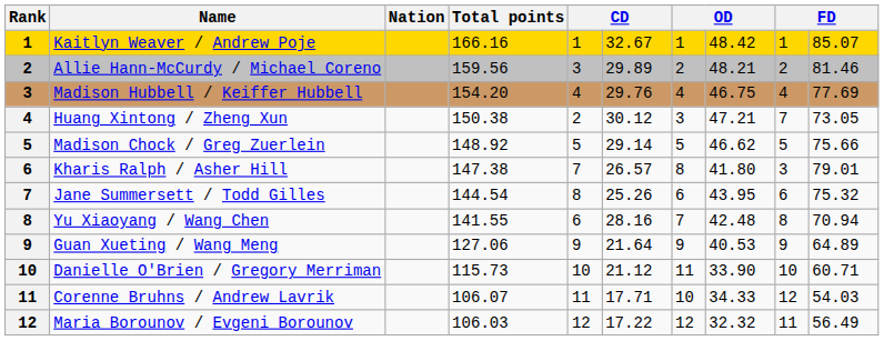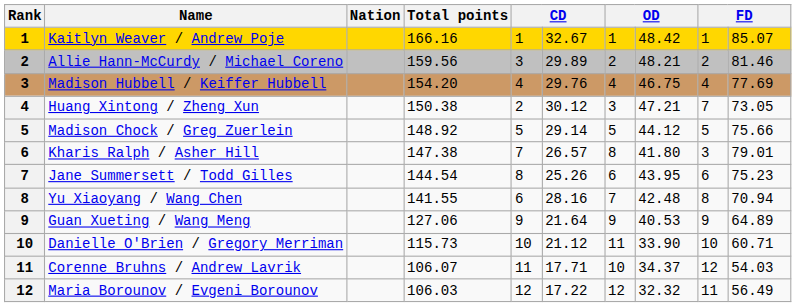 <table class="wikitable sortable">
 <tr>
 <th>Rank</th>
 <th>Name</th>
 <th>Nation</th>
 <th>Total points</th>
 <th colspan="2" width="80px"><a href='#'>CD</a></th>
 <th colspan="2" width="80px"><a href='#'>OD</a></th>
 <th colspan="2" width="80px"><a href='#'>FD</a></th>
 </tr>
 <tr bgcolor="gold">
 <td align="center"><strong>1</strong></td>
 <td><a href='#'>Kaitlyn Weaver</a> / <a href='#'>Andrew Poje</a></td>
 <td></td>
 <td>166.16</td>
 <td>1</td>
 <td>32.67</td>
 <td>1</td>
 <td>48.42</td>
 <td>1</td>
 <td>85.07</td>
 </tr>
 <tr bgcolor="silver">
 <td align="center"><strong>2</strong></td>
 <td><a href='#'>Allie Hann-McCurdy</a> / <a href='#'>Michael Coreno</a></td>
 <td></td>
 <td>159.56</td>
 <td>3</td>
 <td>29.89</td>
 <td>2</td>
 <td>48.21</td>
 <td>2</td>
 <td>81.46</td>
 </tr>
 <tr bgcolor="cc9966">
 <td align="center"><strong>3</strong></td>
 <td><a href='#'>Madison Hubbell</a> / <a href='#'>Keiffer Hubbell</a></td>
 <td></td>
 <td>154.20</td>
 <td>4</td>
 <td>29.76</td>
 <td>4</td>
 <td>46.75</td>
 <td>4</td>
 <td>77.69</td>
 </tr>
 <tr>
 <th>4</th>
 <td><a href='#'>Huang Xintong</a> / <a href='#'>Zheng Xun</a></td>
 <td></td>
 <td>150.38</td>
 <td>2</td>
 <td>30.12</td>
 <td>3</td>
 <td>47.21</td>
 <td>7</td>
 <td>73.05</td>
 </tr>
 <tr>
 <th>5</th>
 <td><a href='#'>Madison Chock</a> / <a href='#'>Greg Zuerlein</a></td>
 <td></td>
 <td>148.92</td>
 <td>5</td>
 <td>29.14</td>
 <td>5</td>
-<td>46.62</td>
+<td>44.12</td>
 <td>5</td>
 <td>75.66</td>
 </tr>
 <tr>
 <th>6</th>
 <td><a href='#'>Kharis Ralph</a> / <a href='#'>Asher Hill</a></td>
 <td></td>
 <td>147.38</td>
 <td>7</td>
 <td>26.57</td>
 <td>8</td>
 <td>41.80</td>
 <td>3</td>
 <td>79.01</td>
 </tr>
 <tr>
 <th>7</th>
 <td><a href='#'>Jane Summersett</a> / <a href='#'>Todd Gilles</a></td>
 <td></td>
 <td>144.54</td>
 <td>8</td>
 <td>25.26</td>
 <td>6</td>
 <td>43.95</td>
 <td>6</td>
-<td>75.32</td>
+<td>75.23</td>
 </tr>
 <tr>
 <th>8</th>
 <td><a href='#'>Yu Xiaoyang</a> / <a href='#'>Wang Chen</a></td>
 <td></td>
 <td>141.55</td>
 <td>6</td>
 <td>28.16</td>
 <td>7</td>
 <td>42.48</td>
 <td>8</td>
 <td>70.94</td>
 </tr>
 <tr>
 <th>9</th>
 <td><a href='#'>Guan Xueting</a> / <a href='#'>Wang Meng</a></td>
 <td></td>
 <td>127.06</td>
 <td>9</td>
 <td>21.64</td>
 <td>9</td>
 <td>40.53</td>
 <td>9</td>
 <td>64.89</td>
 </tr>
 <tr>
 <th>10</th>
 <td><a href='#'>Danielle O'Brien</a> / <a href='#'>Gregory Merriman</a></td>
 <td></td>
 <td>115.73</td>
 <td>10</td>
 <td>21.12</td>
 <td>11</td>
 <td>33.90</td>
 <td>10</td>
 <td>60.71</td>
 </tr>
 <tr>
 <th>11</th>
 <td><a href='#'>Corenne Bruhns</a> / <a href='#'>Andrew Lavrik</a></td>
 <td></td>
 <td>106.07</td>
 <td>11</td>
 <td>17.71</td>
 <td>10</td>
-<td>34.33</td>
+<td>34.37</td>
 <td>12</td>
 <td>54.03</td>
 </tr>
 <tr>
 <th>12</th>
 <td><a href='#'>Maria Borounov</a> / <a href='#'>Evgeni Borounov</a></td>
 <td></td>
 <td>106.03</td>
 <td>12</td>
 <td>17.22</td>
 <td>12</td>
 <td>32.32</td>
 <td>11</td>
 <td>56.49</td>
 </tr>
 </table>
